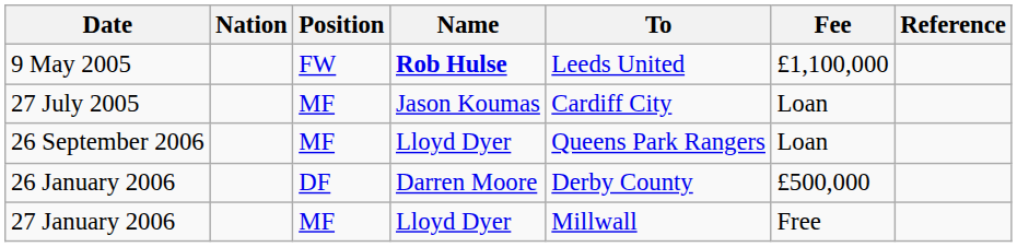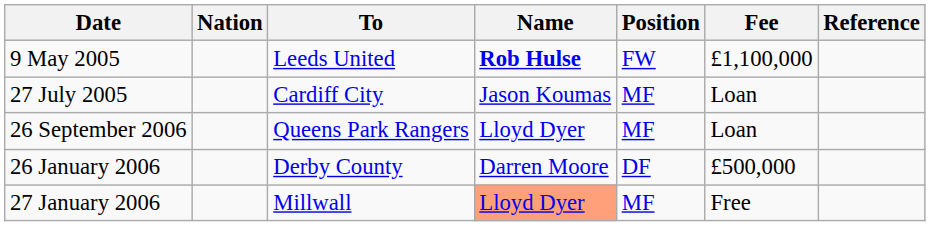 <table class="wikitable">
 <tr>
 <th>Date</th>
 <th>Nation</th>
+<th>To</th>
+<th>Name</th>
 <th>Position</th>
-<th>Name</th>
-<th>To</th>
 <th>Fee</th>
 <th>Reference</th>
 </tr>
 <tr>
 <td>9 May 2005</td>
 <td></td>
+<td><a href='#'>Leeds United</a></td>
+<td><strong><a href='#'>Rob Hulse</a></strong></td>
 <td><a href='#'>FW</a></td>
-<td><strong><a href='#'>Rob Hulse</a></strong></td>
-<td><a href='#'>Leeds United</a></td>
 <td>£1,100,000</td>
 <td></td>
 </tr>
 <tr>
 <td>27 July 2005</td>
 <td></td>
+<td><a href='#'>Cardiff City</a></td>
+<td><a href='#'>Jason Koumas</a></td>
 <td><a href='#'>MF</a></td>
-<td><a href='#'>Jason Koumas</a></td>
-<td><a href='#'>Cardiff City</a></td>
 <td>Loan</td>
 <td></td>
 </tr>
 <tr>
 <td>26 September 2006</td>
 <td></td>
+<td><a href='#'>Queens Park Rangers</a></td>
+<td><a href='#'>Lloyd Dyer</a></td>
 <td><a href='#'>MF</a></td>
-<td><a href='#'>Lloyd Dyer</a></td>
-<td><a href='#'>Queens Park Rangers</a></td>
 <td>Loan</td>
 <td></td>
 </tr>
 <tr>
 <td>26 January 2006</td>
 <td></td>
+<td><a href='#'>Derby County</a></td>
+<td><a href='#'>Darren Moore</a></td>
 <td><a href='#'>DF</a></td>
-<td><a href='#'>Darren Moore</a></td>
-<td><a href='#'>Derby County</a></td>
 <td>£500,000</td>
 <td></td>
 </tr>
 <tr>
 <td>27 January 2006</td>
 <td></td>
+<td><a href='#'>Millwall</a></td>
+<td style="background: lightsalmon;"><a href='#'>Lloyd Dyer</a></td>
 <td><a href='#'>MF</a></td>
-<td><a href='#'>Lloyd Dyer</a></td>
-<td><a href='#'>Millwall</a></td>
 <td>Free</td>
 <td></td>
 </tr>
 </table>
